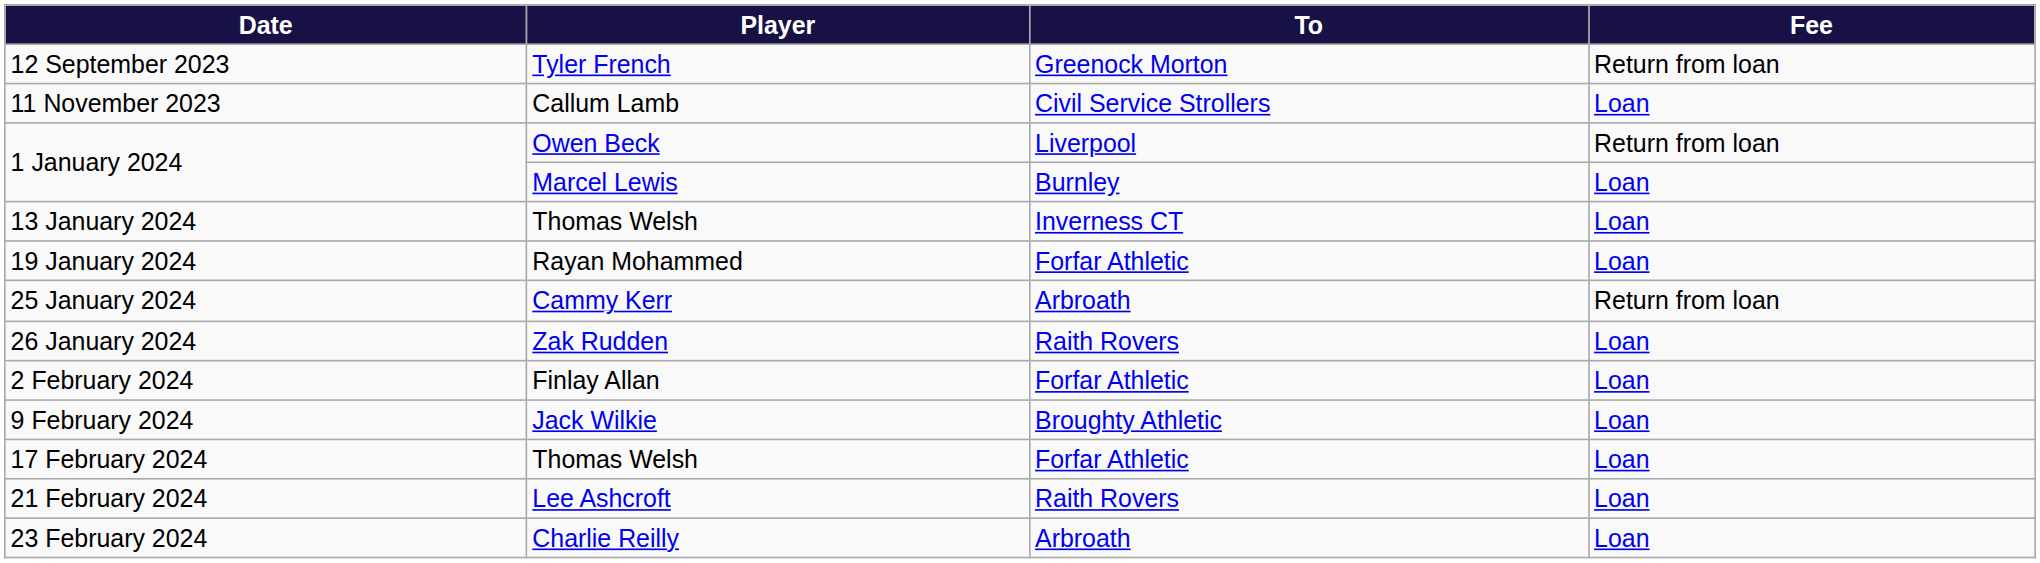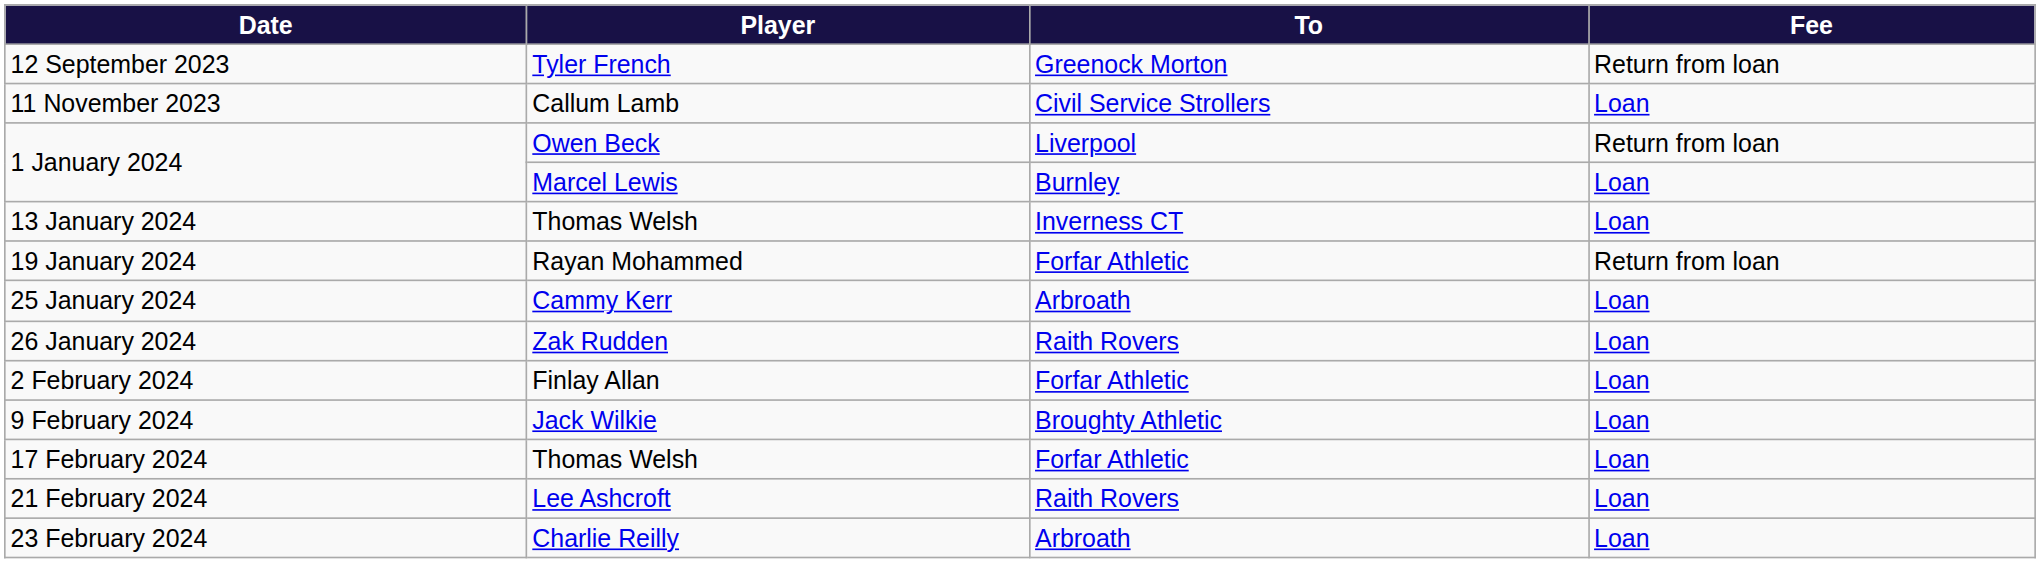 <table class="wikitable" style="text-align:left; font-size:95%;width:98%;">
 <tr>
 <th style="background:#181146; color:white;">Date</th>
 <th style="background:#181146; color:white;">Player</th>
 <th style="background:#181146; color:white;">To</th>
 <th style="background:#181146; color:white;">Fee</th>
 </tr>
 <tr>
 <td>12 September 2023</td>
 <td> <a href='#'>Tyler French</a></td>
 <td> <a href='#'>Greenock Morton</a></td>
 <td>Return from loan</td>
 </tr>
 <tr>
 <td>11 November 2023</td>
 <td> Callum Lamb</td>
 <td> <a href='#'>Civil Service Strollers</a></td>
 <td><a href='#'>Loan</a></td>
 </tr>
 <tr>
 <td rowspan="2">1 January 2024</td>
 <td> <a href='#'>Owen Beck</a></td>
 <td> <a href='#'>Liverpool</a></td>
 <td>Return from loan</td>
 </tr>
 <tr>
 <td> <a href='#'>Marcel Lewis</a></td>
 <td> <a href='#'>Burnley</a></td>
 <td><a href='#'>Loan</a></td>
 </tr>
 <tr>
 <td>13 January 2024</td>
 <td> Thomas Welsh</td>
 <td> <a href='#'>Inverness CT</a></td>
 <td><a href='#'>Loan</a></td>
 </tr>
 <tr>
 <td>19 January 2024</td>
 <td> Rayan Mohammed</td>
 <td> <a href='#'>Forfar Athletic</a></td>
-<td><a href='#'>Loan</a></td>
+<td>Return from loan</td>
 </tr>
 <tr>
 <td>25 January 2024</td>
 <td> <a href='#'>Cammy Kerr</a></td>
 <td> <a href='#'>Arbroath</a></td>
-<td>Return from loan</td>
+<td><a href='#'>Loan</a></td>
 </tr>
 <tr>
 <td>26 January 2024</td>
 <td> <a href='#'>Zak Rudden</a></td>
 <td> <a href='#'>Raith Rovers</a></td>
 <td><a href='#'>Loan</a></td>
 </tr>
 <tr>
 <td>2 February 2024</td>
 <td> Finlay Allan</td>
 <td> <a href='#'>Forfar Athletic</a></td>
 <td><a href='#'>Loan</a></td>
 </tr>
 <tr>
 <td>9 February 2024</td>
 <td> <a href='#'>Jack Wilkie</a></td>
 <td> <a href='#'>Broughty Athletic</a></td>
 <td><a href='#'>Loan</a></td>
 </tr>
 <tr>
 <td>17 February 2024</td>
 <td> Thomas Welsh</td>
 <td> <a href='#'>Forfar Athletic</a></td>
 <td><a href='#'>Loan</a></td>
 </tr>
 <tr>
 <td>21 February 2024</td>
 <td> <a href='#'>Lee Ashcroft</a></td>
 <td> <a href='#'>Raith Rovers</a></td>
 <td><a href='#'>Loan</a></td>
 </tr>
 <tr>
 <td>23 February 2024</td>
 <td> <a href='#'>Charlie Reilly</a></td>
 <td> <a href='#'>Arbroath</a></td>
 <td><a href='#'>Loan</a></td>
 </tr>
 </table>
